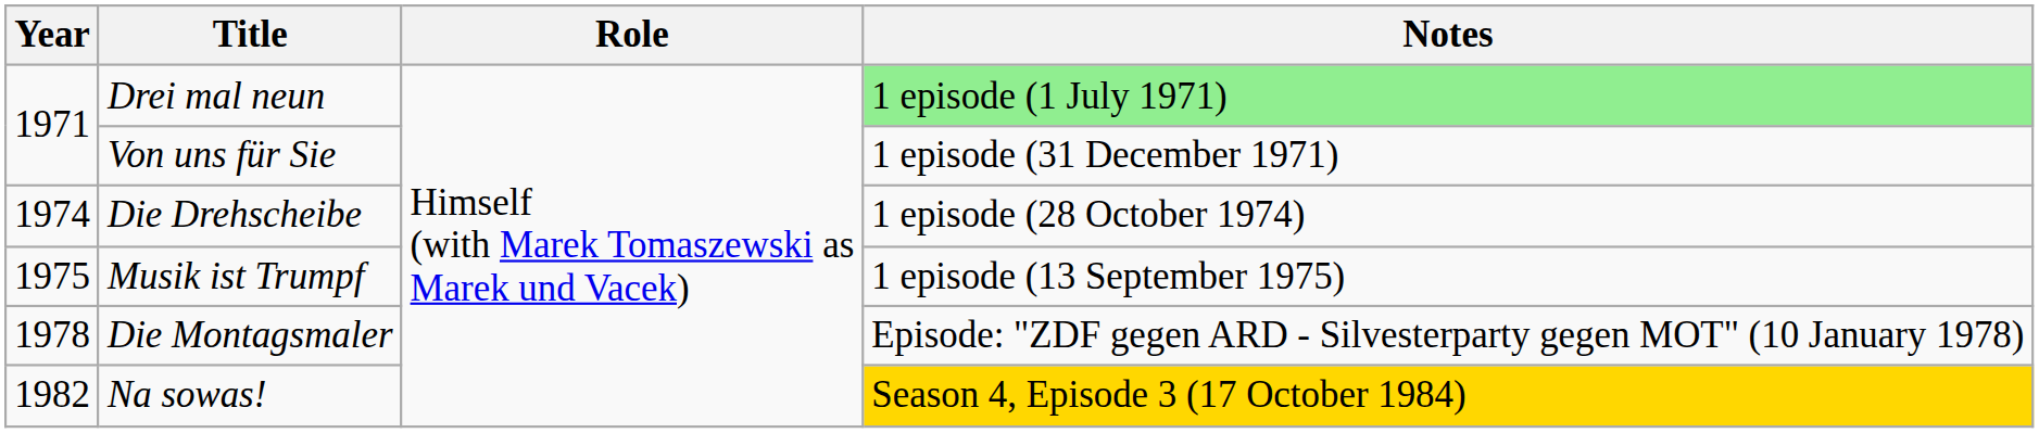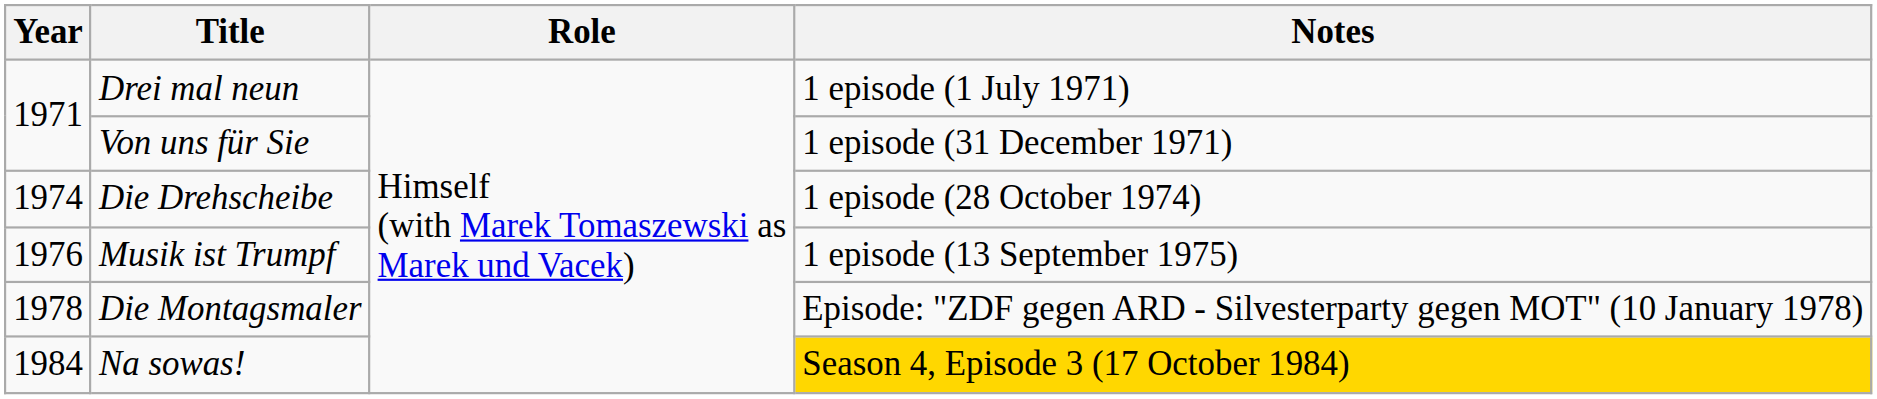 <table class="wikitable sortable">
 <tr>
 <th>Year</th>
 <th>Title</th>
 <th>Role</th>
 <th class="unsortable">Notes</th>
 </tr>
 <tr>
 <td rowspan="2">1971</td>
 <td><em>Drei mal neun</em></td>
 <td rowspan="6">Himself<br>(with <a href='#'>Marek Tomaszewski</a> as<br><a href='#'>Marek und Vacek</a>)</td>
-<td style="background: lightgreen;">1 episode (1 July 1971)</td>
+<td>1 episode (1 July 1971)</td>
 </tr>
 <tr>
 <td><em>Von uns für Sie</em></td>
 <td>1 episode (31 December 1971)</td>
 </tr>
 <tr>
 <td>1974</td>
 <td><em>Die Drehscheibe</em></td>
 <td>1 episode (28 October 1974)</td>
 </tr>
 <tr>
-<td>1975</td>
+<td>1976</td>
 <td><em>Musik ist Trumpf</em></td>
 <td>1 episode (13 September 1975)</td>
 </tr>
 <tr>
 <td>1978</td>
 <td><em>Die Montagsmaler</em></td>
 <td>Episode: "ZDF gegen ARD - Silvesterparty gegen MOT" (10 January 1978)</td>
 </tr>
 <tr>
-<td>1982</td>
+<td>1984</td>
 <td><em>Na sowas!</em></td>
 <td style="background: gold;">Season 4, Episode 3 (17 October 1984)</td>
 </tr>
 </table>
